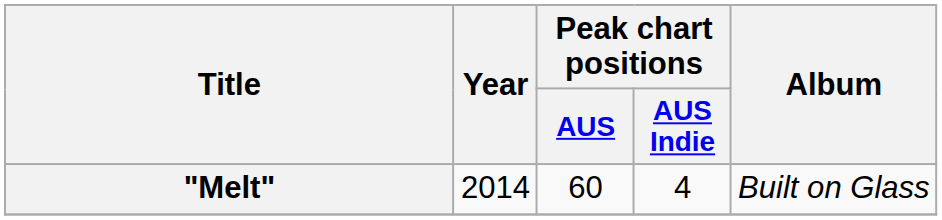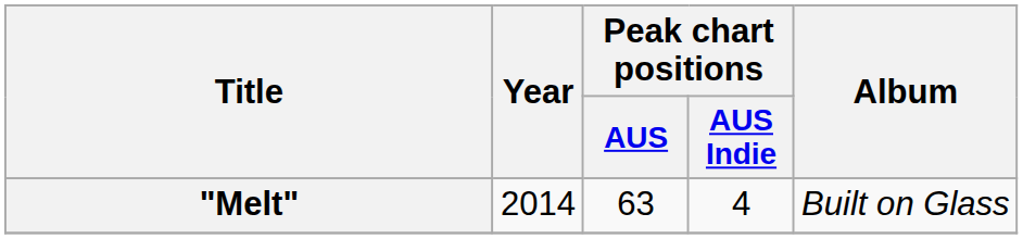 <table class="wikitable plainrowheaders" style="text-align:center;" border="1">
 <tr>
 <th scope="col" rowspan="2" style="width:14em;">Title</th>
 <th scope="col" rowspan="2">Year</th>
 <th scope="col" colspan="2">Peak chart positions</th>
 <th scope="col" rowspan="2">Album</th>
 </tr>
 <tr>
 <th scope="col" style="width:3em;font-size:90%;"><a href='#'>AUS</a><br></th>
 <th scope="col" style="width:3em;font-size:90%;"><a href='#'>AUS<br>Indie</a><br></th>
 </tr>
 <tr>
 <th scope="row">"Melt"<br></th>
 <td>2014</td>
-<td>60</td>
+<td>63</td>
 <td>4</td>
 <td><em>Built on Glass</em></td>
 </tr>
 <tr>
 </tr>
 </table>
